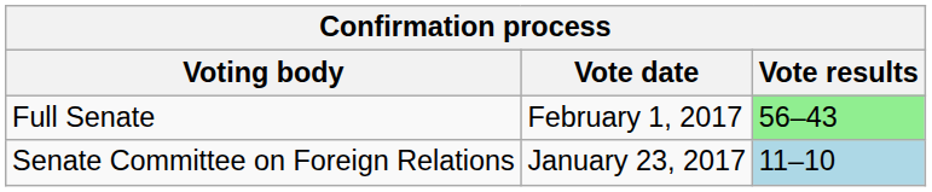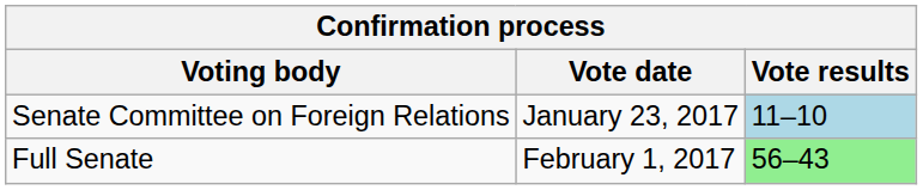 <table class="wikitable sortable">
 <tr>
 <th colspan="3">Confirmation process</th>
 </tr>
 <tr>
 <th>Voting body</th>
 <th>Vote date</th>
 <th>Vote results</th>
 </tr>
 <tr>
+<td>Senate Committee on Foreign Relations</td>
+<td>January 23, 2017</td>
+<td style="background:lightblue;">11–10</td>
+</tr>
+<tr>
 <td>Full Senate</td>
 <td>February 1, 2017</td>
 <td style="background:lightgreen;">56–43</td>
 </tr>
-<tr>
-<td>Senate Committee on Foreign Relations</td>
-<td>January 23, 2017</td>
-<td style="background:lightblue;">11–10</td>
-</tr>
 </table>
